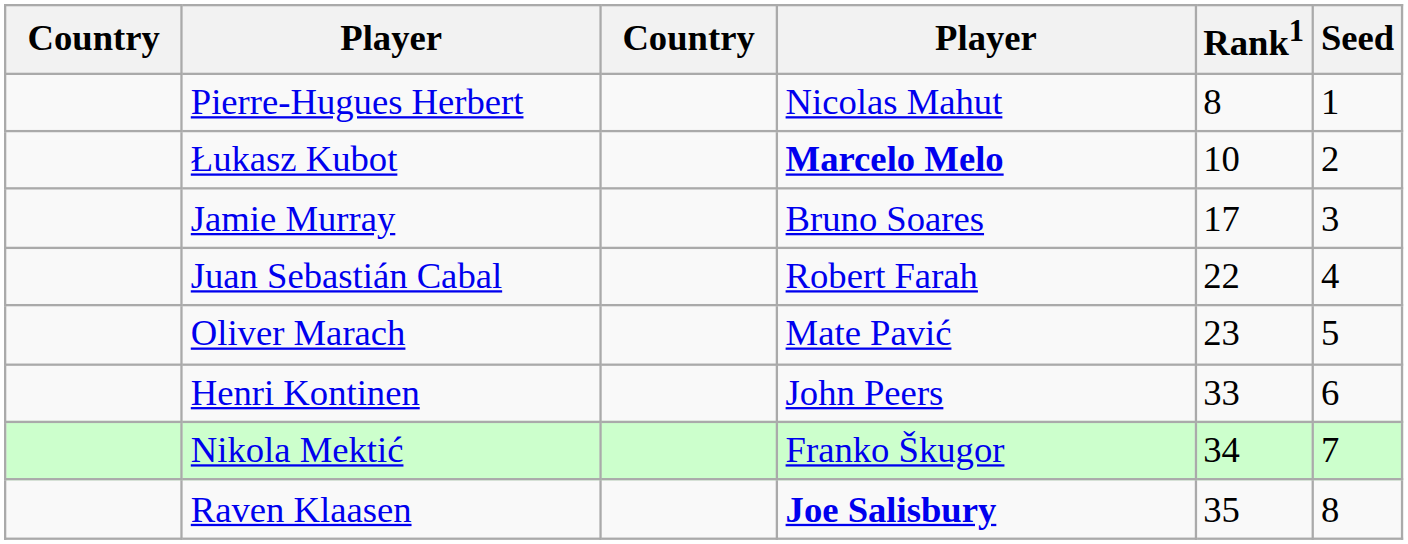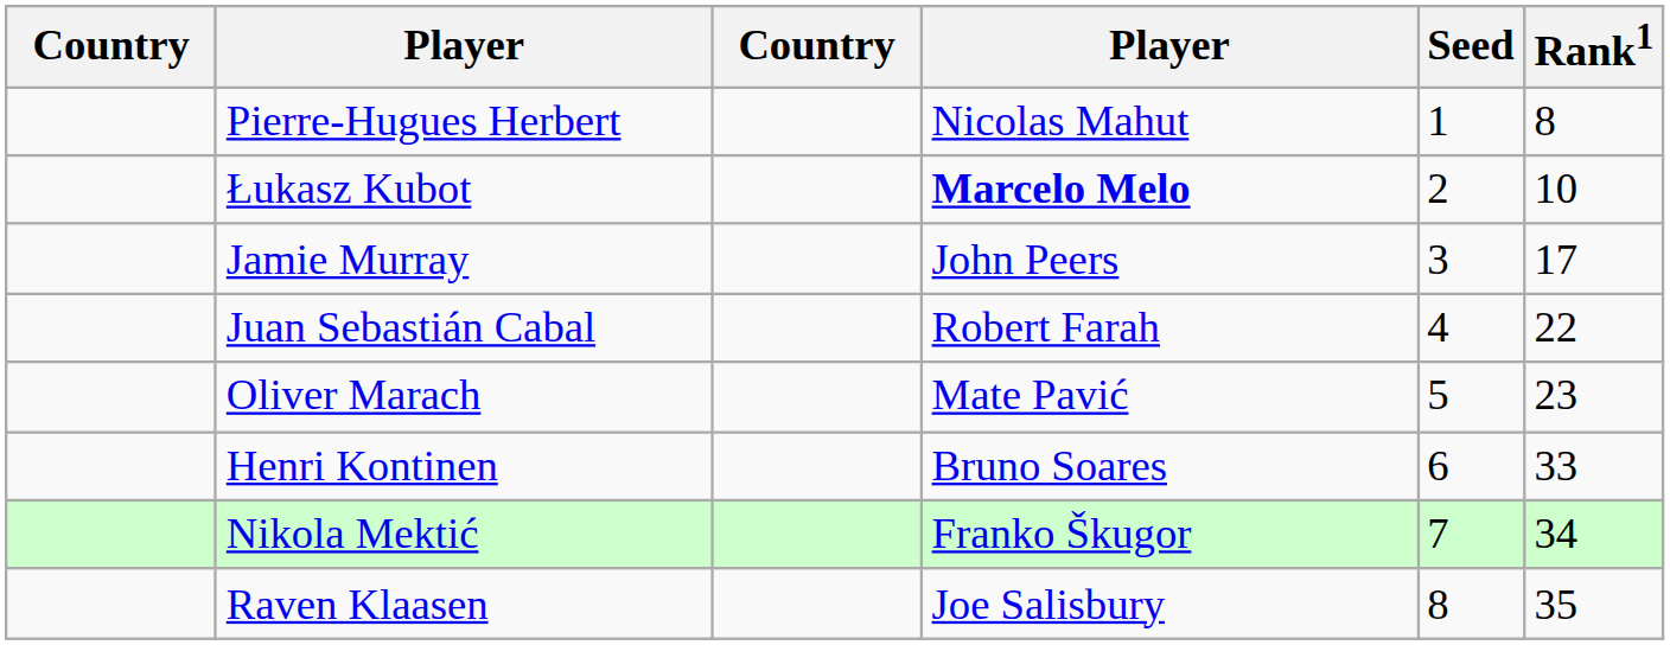 <table class="sortable wikitable">
 <tr>
 <th width="70">Country</th>
 <th width="175">Player</th>
 <th width="70">Country</th>
 <th width="175">Player</th>
+<th>Seed</th>
 <th>Rank<sup>1</sup></th>
-<th>Seed</th>
 </tr>
 <tr>
 <td></td>
 <td><a href='#'>Pierre-Hugues Herbert</a></td>
 <td></td>
 <td><a href='#'>Nicolas Mahut</a></td>
+<td>1</td>
 <td>8</td>
-<td>1</td>
 </tr>
 <tr>
 <td></td>
 <td><a href='#'>Łukasz Kubot</a></td>
 <td></td>
 <td><strong><a href='#'>Marcelo Melo</a></strong></td>
+<td>2</td>
 <td>10</td>
-<td>2</td>
 </tr>
 <tr>
 <td></td>
 <td><a href='#'>Jamie Murray</a></td>
 <td></td>
-<td><a href='#'>Bruno Soares</a></td>
+<td><a href='#'>John Peers</a></td>
+<td>3</td>
 <td>17</td>
-<td>3</td>
 </tr>
 <tr>
 <td></td>
 <td><a href='#'>Juan Sebastián Cabal</a></td>
 <td></td>
 <td><a href='#'>Robert Farah</a></td>
+<td>4</td>
 <td>22</td>
-<td>4</td>
 </tr>
 <tr>
 <td></td>
 <td><a href='#'>Oliver Marach</a></td>
 <td></td>
 <td><a href='#'>Mate Pavić</a></td>
+<td>5</td>
 <td>23</td>
-<td>5</td>
 </tr>
 <tr>
 <td></td>
 <td><a href='#'>Henri Kontinen</a></td>
 <td></td>
-<td><a href='#'>John Peers</a></td>
+<td><a href='#'>Bruno Soares</a></td>
+<td>6</td>
 <td>33</td>
-<td>6</td>
 </tr>
 <tr style="background:#cfc;">
 <td></td>
 <td><a href='#'>Nikola Mektić</a></td>
 <td></td>
 <td><a href='#'>Franko Škugor</a></td>
+<td>7</td>
 <td>34</td>
-<td>7</td>
 </tr>
 <tr>
 <td></td>
 <td><a href='#'>Raven Klaasen</a></td>
 <td></td>
-<td><strong><a href='#'>Joe Salisbury</a></strong></td>
+<td><a href='#'>Joe Salisbury</a></td>
+<td>8</td>
 <td>35</td>
-<td>8</td>
 </tr>
 </table>
